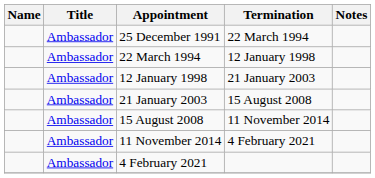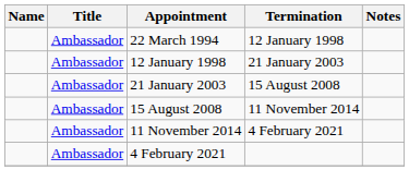 <table class="wikitable">
 <tr valign="middle">
 <th>Name</th>
 <th>Title</th>
 <th>Appointment</th>
 <th>Termination</th>
 <th>Notes</th>
-</tr>
-<tr>
-<td></td>
-<td><a href='#'>Ambassador</a></td>
-<td>25 December 1991</td>
-<td>22 March 1994</td>
-<td></td>
 </tr>
 <tr>
 <td></td>
 <td><a href='#'>Ambassador</a></td>
 <td>22 March 1994</td>
 <td>12 January 1998</td>
 <td></td>
 </tr>
 <tr>
 <td></td>
 <td><a href='#'>Ambassador</a></td>
 <td>12 January 1998</td>
 <td>21 January 2003</td>
 <td></td>
 </tr>
 <tr>
 <td></td>
 <td><a href='#'>Ambassador</a></td>
 <td>21 January 2003</td>
 <td>15 August 2008</td>
 <td></td>
 </tr>
 <tr>
 <td></td>
 <td><a href='#'>Ambassador</a></td>
 <td>15 August 2008</td>
 <td>11 November 2014</td>
 <td></td>
 </tr>
 <tr>
 <td></td>
 <td><a href='#'>Ambassador</a></td>
 <td>11 November 2014</td>
 <td>4 February 2021</td>
 <td></td>
 </tr>
 <tr>
 <td></td>
 <td><a href='#'>Ambassador</a></td>
 <td>4 February 2021</td>
 <td></td>
 <td></td>
 </tr>
 <tr>
 </tr>
 </table>
